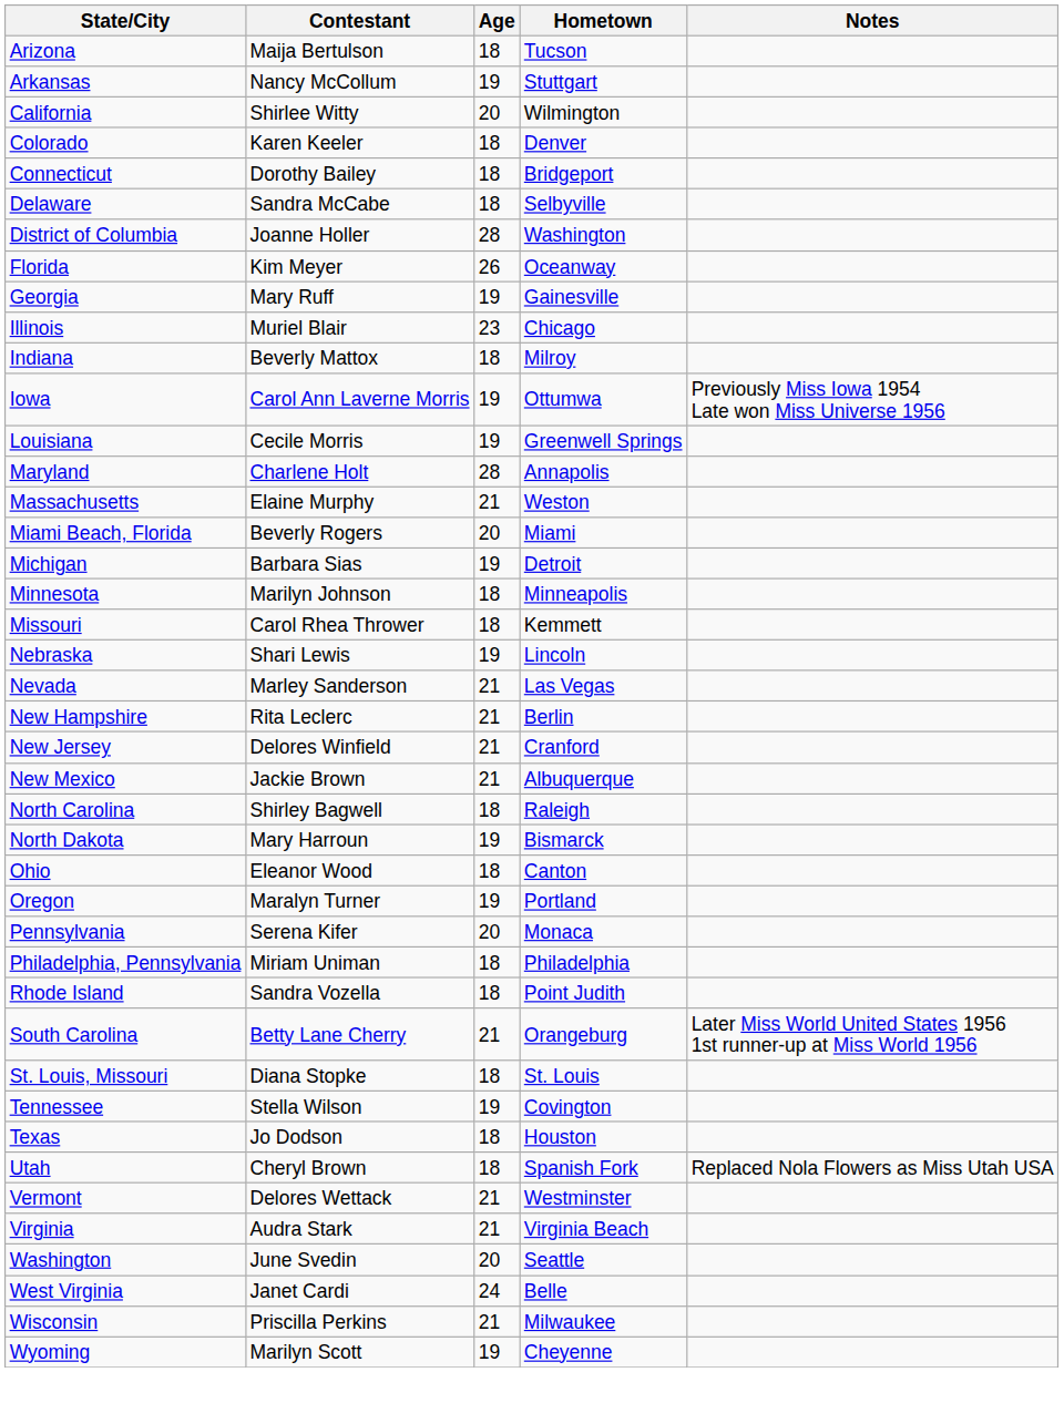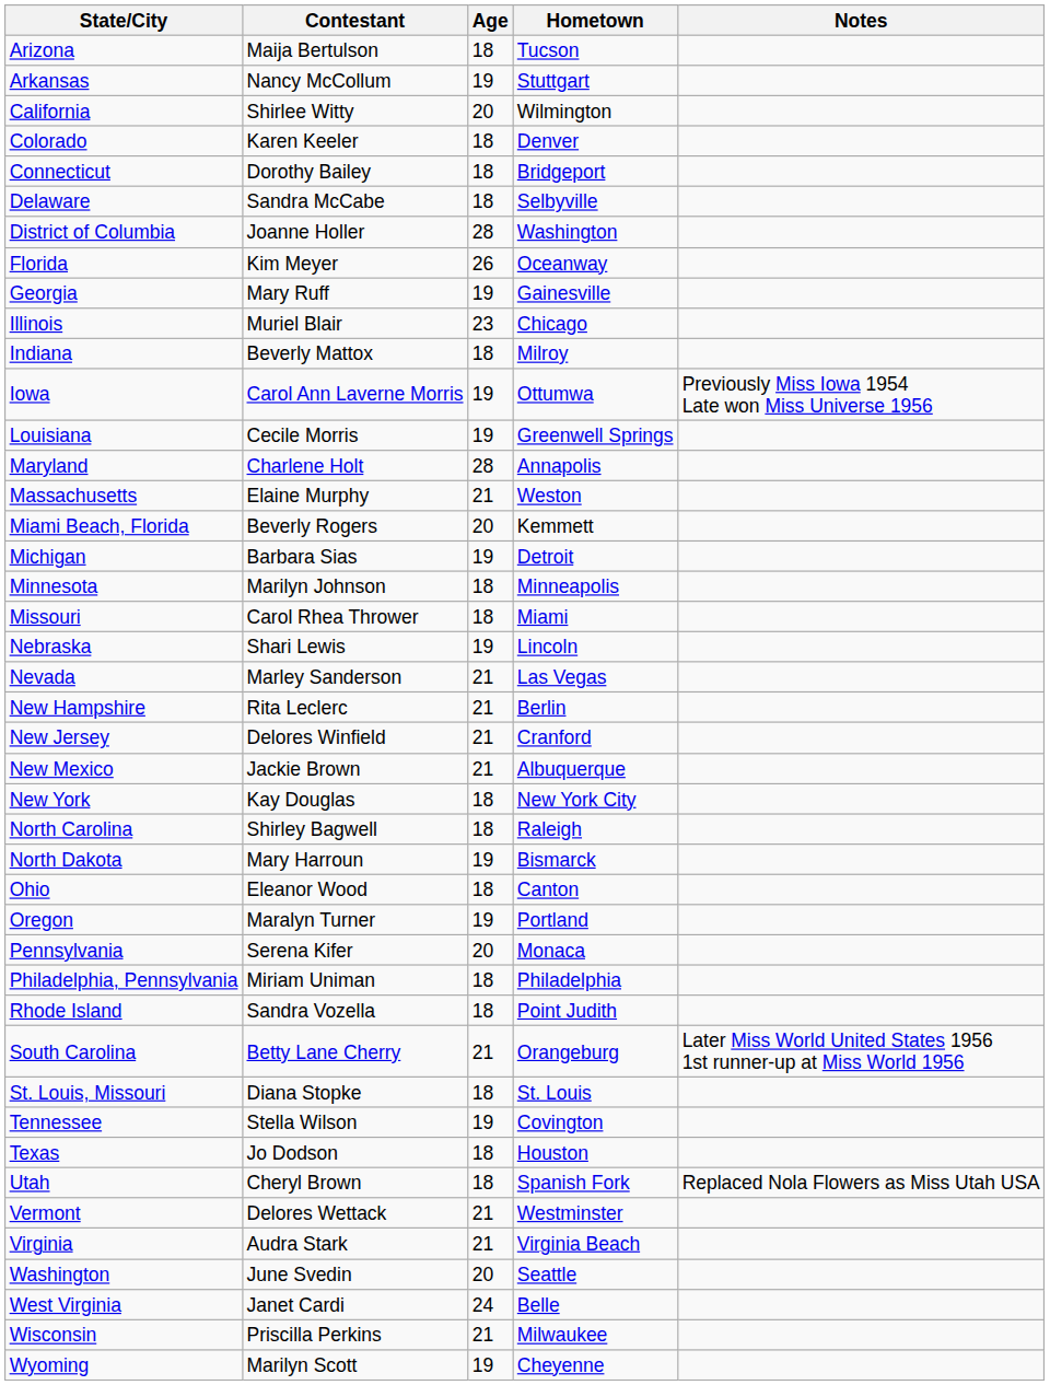 <table class="wikitable sortable" style="font-size: 95%;">
 <tr>
 <th>State/City</th>
 <th>Contestant</th>
 <th>Age</th>
 <th>Hometown</th>
 <th>Notes</th>
 </tr>
 <tr>
 <td><a href='#'>Arizona</a></td>
 <td>Maija Bertulson</td>
 <td>18</td>
 <td><a href='#'>Tucson</a></td>
 <td></td>
 </tr>
 <tr>
 <td><a href='#'>Arkansas</a></td>
 <td>Nancy McCollum</td>
 <td>19</td>
 <td><a href='#'>Stuttgart</a></td>
 <td></td>
 </tr>
 <tr>
 <td><a href='#'>California</a></td>
 <td>Shirlee Witty</td>
 <td>20</td>
 <td>Wilmington</td>
 <td></td>
 </tr>
 <tr>
 <td><a href='#'>Colorado</a></td>
 <td>Karen Keeler</td>
 <td>18</td>
 <td><a href='#'>Denver</a></td>
 <td></td>
 </tr>
 <tr>
 <td><a href='#'>Connecticut</a></td>
 <td>Dorothy Bailey</td>
 <td>18</td>
 <td><a href='#'>Bridgeport</a></td>
 <td></td>
 </tr>
 <tr>
 <td><a href='#'>Delaware</a></td>
 <td>Sandra McCabe</td>
 <td>18</td>
 <td><a href='#'>Selbyville</a></td>
 <td></td>
 </tr>
 <tr>
 <td><a href='#'>District of Columbia</a></td>
 <td>Joanne Holler</td>
 <td>28</td>
 <td><a href='#'>Washington</a></td>
 <td></td>
 </tr>
 <tr>
 <td><a href='#'>Florida</a></td>
 <td>Kim Meyer</td>
 <td>26</td>
 <td><a href='#'>Oceanway</a></td>
 <td></td>
 </tr>
 <tr>
 <td><a href='#'>Georgia</a></td>
 <td>Mary Ruff</td>
 <td>19</td>
 <td><a href='#'>Gainesville</a></td>
 <td></td>
 </tr>
 <tr>
 <td><a href='#'>Illinois</a></td>
 <td>Muriel Blair</td>
 <td>23</td>
 <td><a href='#'>Chicago</a></td>
 <td></td>
 </tr>
 <tr>
 <td><a href='#'>Indiana</a></td>
 <td>Beverly Mattox</td>
 <td>18</td>
 <td><a href='#'>Milroy</a></td>
 <td></td>
 </tr>
 <tr>
 <td><a href='#'>Iowa</a></td>
 <td><a href='#'>Carol Ann Laverne Morris</a></td>
 <td>19</td>
 <td><a href='#'>Ottumwa</a></td>
 <td>Previously <a href='#'>Miss Iowa</a> 1954<br>Late won <a href='#'>Miss Universe 1956</a><strong></strong></td>
 </tr>
 <tr>
 <td><a href='#'>Louisiana</a></td>
 <td>Cecile Morris</td>
 <td>19</td>
 <td><a href='#'>Greenwell Springs</a></td>
 <td></td>
 </tr>
 <tr>
 <td><a href='#'>Maryland</a></td>
 <td><a href='#'>Charlene Holt</a></td>
 <td>28</td>
 <td><a href='#'>Annapolis</a></td>
 <td></td>
 </tr>
 <tr>
 <td><a href='#'>Massachusetts</a></td>
 <td>Elaine Murphy</td>
 <td>21</td>
 <td><a href='#'>Weston</a></td>
 <td></td>
 </tr>
 <tr>
 <td><a href='#'>Miami Beach, Florida</a></td>
 <td>Beverly Rogers</td>
 <td>20</td>
-<td><a href='#'>Miami</a></td>
+<td>Kemmett</td>
 <td></td>
 </tr>
 <tr>
 <td><a href='#'>Michigan</a></td>
 <td>Barbara Sias</td>
 <td>19</td>
 <td><a href='#'>Detroit</a></td>
 <td></td>
 </tr>
 <tr>
 <td><a href='#'>Minnesota</a></td>
 <td>Marilyn Johnson</td>
 <td>18</td>
 <td><a href='#'>Minneapolis</a></td>
 <td></td>
 </tr>
 <tr>
 <td><a href='#'>Missouri</a></td>
 <td>Carol Rhea Thrower</td>
 <td>18</td>
-<td>Kemmett</td>
+<td><a href='#'>Miami</a></td>
 <td></td>
 </tr>
 <tr>
 <td><a href='#'>Nebraska</a></td>
 <td>Shari Lewis</td>
 <td>19</td>
 <td><a href='#'>Lincoln</a></td>
 <td></td>
 </tr>
 <tr>
 <td><a href='#'>Nevada</a></td>
 <td>Marley Sanderson</td>
 <td>21</td>
 <td><a href='#'>Las Vegas</a></td>
 <td></td>
 </tr>
 <tr>
 <td><a href='#'>New Hampshire</a></td>
 <td>Rita Leclerc</td>
 <td>21</td>
 <td><a href='#'>Berlin</a></td>
 <td></td>
 </tr>
 <tr>
 <td><a href='#'>New Jersey</a></td>
 <td>Delores Winfield</td>
 <td>21</td>
 <td><a href='#'>Cranford</a></td>
 <td></td>
 </tr>
 <tr>
 <td><a href='#'>New Mexico</a></td>
 <td>Jackie Brown</td>
 <td>21</td>
 <td><a href='#'>Albuquerque</a></td>
+<td></td>
+</tr>
+<tr>
+<td><a href='#'>New York</a></td>
+<td>Kay Douglas</td>
+<td>18</td>
+<td><a href='#'>New York City</a></td>
 <td></td>
 </tr>
 <tr>
 <td><a href='#'>North Carolina</a></td>
 <td>Shirley Bagwell</td>
 <td>18</td>
 <td><a href='#'>Raleigh</a></td>
 <td></td>
 </tr>
 <tr>
 <td><a href='#'>North Dakota</a></td>
 <td>Mary Harroun</td>
 <td>19</td>
 <td><a href='#'>Bismarck</a></td>
 <td></td>
 </tr>
 <tr>
 <td><a href='#'>Ohio</a></td>
 <td>Eleanor Wood</td>
 <td>18</td>
 <td><a href='#'>Canton</a></td>
 <td></td>
 </tr>
 <tr>
 <td><a href='#'>Oregon</a></td>
 <td>Maralyn Turner</td>
 <td>19</td>
 <td><a href='#'>Portland</a></td>
 <td></td>
 </tr>
 <tr>
 <td><a href='#'>Pennsylvania</a></td>
 <td>Serena Kifer</td>
 <td>20</td>
 <td><a href='#'>Monaca</a></td>
 <td></td>
 </tr>
 <tr>
 <td><a href='#'>Philadelphia, Pennsylvania</a></td>
 <td>Miriam Uniman</td>
 <td>18</td>
 <td><a href='#'>Philadelphia</a></td>
 <td></td>
 </tr>
 <tr>
 <td><a href='#'>Rhode Island</a></td>
 <td>Sandra Vozella</td>
 <td>18</td>
 <td><a href='#'>Point Judith</a></td>
 <td></td>
 </tr>
 <tr>
 <td><a href='#'>South Carolina</a></td>
 <td><a href='#'>Betty Lane Cherry</a></td>
 <td>21</td>
 <td><a href='#'>Orangeburg</a></td>
 <td>Later <a href='#'>Miss World United States</a> 1956<br>1st runner-up at <a href='#'>Miss World 1956</a></td>
 </tr>
 <tr>
 <td><a href='#'>St. Louis, Missouri</a></td>
 <td>Diana Stopke</td>
 <td>18</td>
 <td><a href='#'>St. Louis</a></td>
 <td></td>
 </tr>
 <tr>
 <td><a href='#'>Tennessee</a></td>
 <td>Stella Wilson</td>
 <td>19</td>
 <td><a href='#'>Covington</a></td>
 <td></td>
 </tr>
 <tr>
 <td><a href='#'>Texas</a></td>
 <td>Jo Dodson</td>
 <td>18</td>
 <td><a href='#'>Houston</a></td>
 <td></td>
 </tr>
 <tr>
 <td><a href='#'>Utah</a></td>
 <td>Cheryl Brown</td>
 <td>18</td>
 <td><a href='#'>Spanish Fork</a></td>
 <td>Replaced Nola Flowers as Miss Utah USA</td>
 </tr>
 <tr>
 <td><a href='#'>Vermont</a></td>
 <td>Delores Wettack</td>
 <td>21</td>
 <td><a href='#'>Westminster</a></td>
 <td></td>
 </tr>
 <tr>
 <td><a href='#'>Virginia</a></td>
 <td>Audra Stark</td>
 <td>21</td>
 <td><a href='#'>Virginia Beach</a></td>
 <td></td>
 </tr>
 <tr>
 <td><a href='#'>Washington</a></td>
 <td>June Svedin</td>
 <td>20</td>
 <td><a href='#'>Seattle</a></td>
 <td></td>
 </tr>
 <tr>
 <td><a href='#'>West Virginia</a></td>
 <td>Janet Cardi</td>
 <td>24</td>
 <td><a href='#'>Belle</a></td>
 <td></td>
 </tr>
 <tr>
 <td><a href='#'>Wisconsin</a></td>
 <td>Priscilla Perkins</td>
 <td>21</td>
 <td><a href='#'>Milwaukee</a></td>
 <td></td>
 </tr>
 <tr>
 <td><a href='#'>Wyoming</a></td>
 <td>Marilyn Scott</td>
 <td>19</td>
 <td><a href='#'>Cheyenne</a></td>
 <td></td>
 </tr>
 </table>
